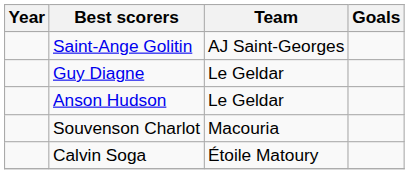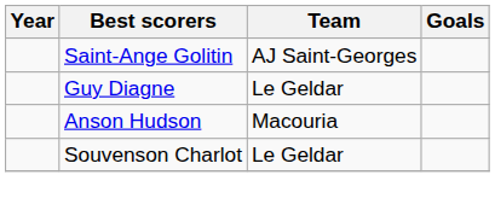 <table class="wikitable">
 <tr>
 <th>Year</th>
 <th>Best scorers</th>
 <th>Team</th>
 <th>Goals</th>
 </tr>
 <tr>
 <td></td>
 <td> <a href='#'>Saint-Ange Golitin</a></td>
 <td>AJ Saint-Georges</td>
 <td></td>
 </tr>
 <tr>
 <td></td>
 <td> <a href='#'>Guy Diagne</a></td>
 <td>Le Geldar</td>
 <td></td>
 </tr>
 <tr>
 <td></td>
 <td> <a href='#'>Anson Hudson</a></td>
-<td>Le Geldar</td>
+<td>Macouria</td>
 <td></td>
 </tr>
 <tr>
 <td></td>
 <td> Souvenson Charlot</td>
-<td>Macouria</td>
-<td></td>
-</tr>
-<tr>
-<td></td>
-<td> Calvin Soga</td>
-<td>Étoile Matoury</td>
+<td>Le Geldar</td>
 <td></td>
 </tr>
 <tr>
 </tr>
 </table>
